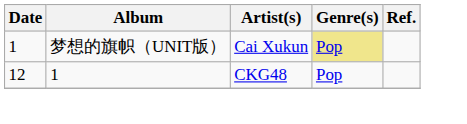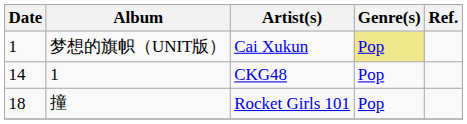 <table class="wikitable">
 <tr>
 <th>Date</th>
 <th>Album</th>
 <th>Artist(s)</th>
 <th>Genre(s)</th>
 <th>Ref.</th>
 </tr>
 <tr>
 <td>1</td>
 <td>梦想的旗帜（UNIT版）</td>
 <td><a href='#'>Cai Xukun</a></td>
 <td style="background: khaki;"><a href='#'>Pop</a></td>
 <td></td>
 </tr>
 <tr>
-<td>12</td>
+<td>14</td>
 <td>1</td>
 <td><a href='#'>CKG48</a></td>
 <td><a href='#'>Pop</a></td>
 <td></td>
 </tr>
 <tr>
+<td>18</td>
+<td>撞</td>
+<td><a href='#'>Rocket Girls 101</a></td>
+<td><a href='#'>Pop</a></td>
+<td></td>
+</tr>
+<tr>
 </tr>
 </table>
